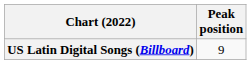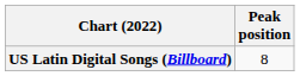 <table class="wikitable sortable plainrowheaders" style="text-align:center">
 <tr>
 <th scope="col">Chart (2022)</th>
 <th scope="col">Peak<br>position</th>
 </tr>
 <tr>
 <th scope="row">US Latin Digital Songs (<em><a href='#'>Billboard</a></em>)</th>
-<td>9</td>
+<td>8</td>
 </tr>
 </table>
